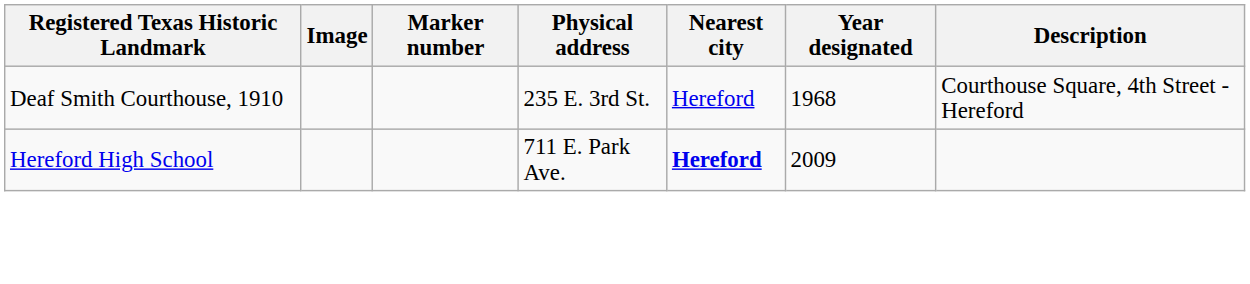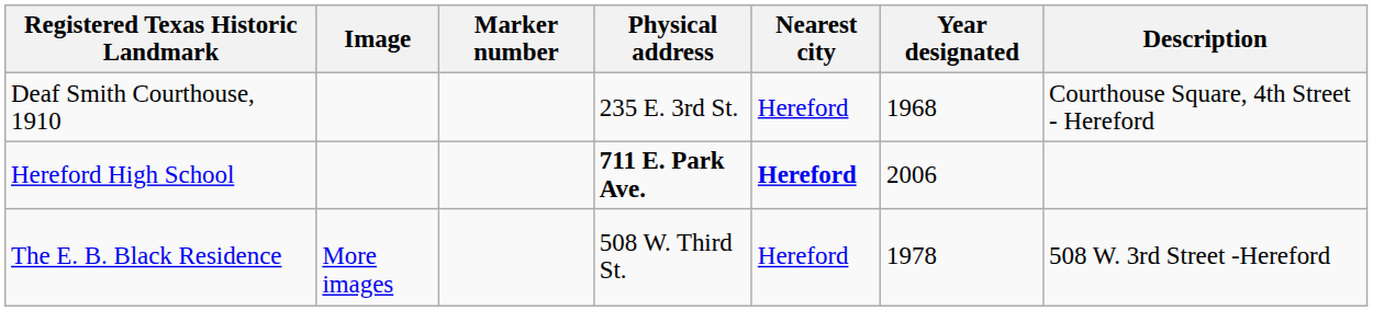 <table class="wikitable sortable">
 <tr>
 <th>Registered Texas Historic Landmark</th>
 <th>Image</th>
 <th>Marker number</th>
 <th>Physical address</th>
 <th>Nearest city</th>
 <th>Year designated</th>
 <th>Description</th>
 </tr>
 <tr>
 <td>Deaf Smith Courthouse, 1910</td>
 <td></td>
 <td></td>
 <td>235 E. 3rd St.<br></td>
 <td><a href='#'>Hereford</a></td>
 <td>1968</td>
 <td>Courthouse Square, 4th Street - Hereford</td>
 </tr>
 <tr>
 <td><a href='#'>Hereford High School</a></td>
 <td></td>
 <td></td>
-<td>711 E. Park Ave.<br></td>
+<td><strong>711 E. Park Ave.<br></strong></td>
 <td><strong><a href='#'>Hereford</a></strong></td>
-<td>2009</td>
+<td>2006</td>
 <td></td>
 </tr>
+<tr>
+<td><a href='#'>The E. B. Black Residence</a></td>
+<td><br> <a href='#'>More images</a></td>
+<td></td>
+<td>508 W. Third St.<br></td>
+<td><a href='#'>Hereford</a></td>
+<td>1978</td>
+<td>508 W. 3rd Street -Hereford</td>
+</tr>
 </table>
